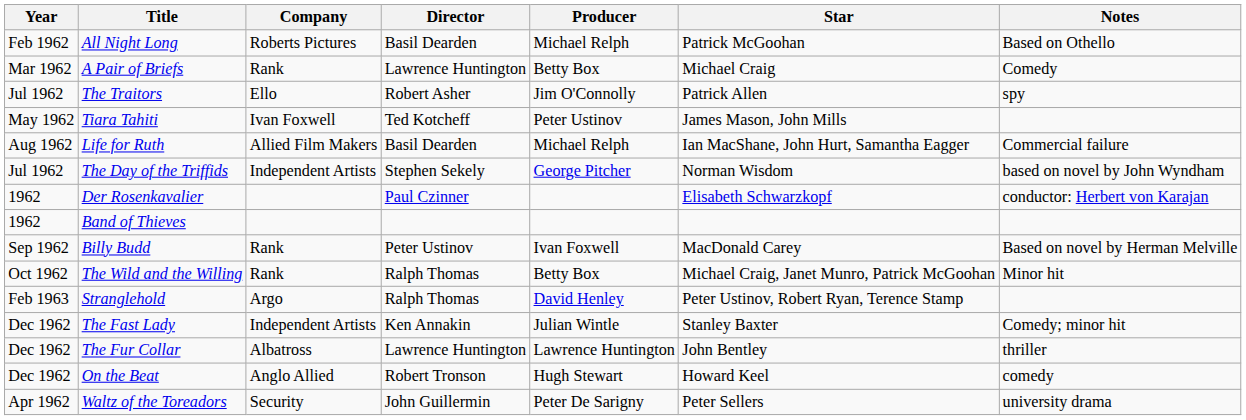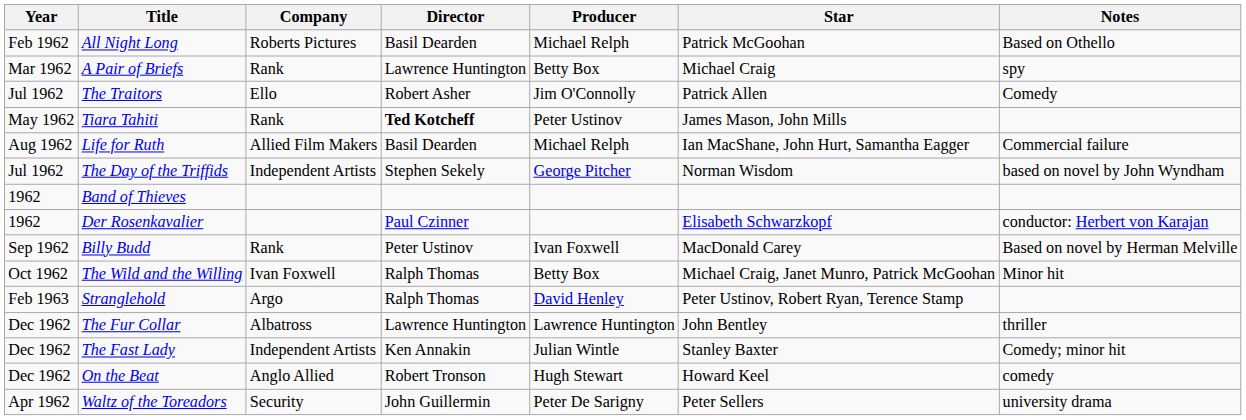 <table class="wikitable sortable">
 <tr>
 <th>Year</th>
 <th>Title</th>
 <th>Company</th>
 <th>Director</th>
 <th>Producer</th>
 <th>Star</th>
 <th>Notes</th>
 </tr>
 <tr>
 <td>Feb 1962</td>
 <td><em><a href='#'>All Night Long</a></em></td>
 <td>Roberts Pictures</td>
 <td>Basil Dearden</td>
 <td>Michael Relph</td>
 <td>Patrick McGoohan</td>
 <td>Based on Othello</td>
 </tr>
 <tr>
 <td>Mar 1962</td>
 <td><em><a href='#'>A Pair of Briefs</a></em></td>
 <td>Rank</td>
 <td>Lawrence Huntington</td>
 <td>Betty Box</td>
 <td>Michael Craig</td>
-<td>Comedy</td>
+<td>spy</td>
 </tr>
 <tr>
 <td>Jul 1962</td>
 <td><em><a href='#'>The Traitors</a></em></td>
 <td>Ello</td>
 <td>Robert Asher</td>
 <td>Jim O'Connolly</td>
 <td>Patrick Allen</td>
-<td>spy</td>
+<td>Comedy</td>
 </tr>
 <tr>
 <td>May 1962</td>
 <td><em><a href='#'>Tiara Tahiti</a></em></td>
-<td>Ivan Foxwell</td>
-<td>Ted Kotcheff</td>
+<td>Rank</td>
+<td><strong>Ted Kotcheff</strong></td>
 <td>Peter Ustinov</td>
 <td>James Mason, John Mills</td>
 <td></td>
 </tr>
 <tr>
 <td>Aug 1962</td>
 <td><em><a href='#'>Life for Ruth</a></em></td>
 <td>Allied Film Makers</td>
 <td>Basil Dearden</td>
 <td>Michael Relph</td>
 <td>Ian MacShane, John Hurt, Samantha Eagger</td>
 <td>Commercial failure</td>
 </tr>
 <tr>
 <td>Jul 1962</td>
 <td><em><a href='#'>The Day of the Triffids</a></em></td>
 <td>Independent Artists</td>
 <td>Stephen Sekely</td>
 <td><a href='#'>George Pitcher</a></td>
 <td>Norman Wisdom</td>
 <td>based on novel by John Wyndham</td>
 </tr>
 <tr>
 <td>1962</td>
+<td><em><a href='#'>Band of Thieves</a></em></td>
+<td></td>
+<td></td>
+<td></td>
+<td></td>
+<td></td>
+</tr>
+<tr>
+<td>1962</td>
 <td><em><a href='#'>Der Rosenkavalier</a></em></td>
 <td></td>
 <td><a href='#'>Paul Czinner</a></td>
 <td></td>
 <td><a href='#'>Elisabeth Schwarzkopf</a></td>
 <td>conductor: <a href='#'>Herbert von Karajan</a></td>
-</tr>
-<tr>
-<td>1962</td>
-<td><em><a href='#'>Band of Thieves</a></em></td>
-<td></td>
-<td></td>
-<td></td>
-<td></td>
-<td></td>
 </tr>
 <tr>
 <td>Sep 1962</td>
 <td><em><a href='#'>Billy Budd</a></em></td>
 <td>Rank</td>
 <td>Peter Ustinov</td>
 <td>Ivan Foxwell</td>
 <td>MacDonald Carey</td>
 <td>Based on novel by Herman Melville</td>
 </tr>
 <tr>
 <td>Oct 1962</td>
 <td><em><a href='#'>The Wild and the Willing</a></em></td>
-<td>Rank</td>
+<td>Ivan Foxwell</td>
 <td>Ralph Thomas</td>
 <td>Betty Box</td>
 <td>Michael Craig, Janet Munro, Patrick McGoohan</td>
 <td>Minor hit</td>
 </tr>
 <tr>
 <td>Feb 1963</td>
 <td><em><a href='#'>Stranglehold</a></em></td>
 <td>Argo</td>
 <td>Ralph Thomas</td>
 <td><a href='#'>David Henley</a></td>
 <td>Peter Ustinov, Robert Ryan, Terence Stamp</td>
 <td></td>
 </tr>
 <tr>
 <td>Dec 1962</td>
+<td><em><a href='#'>The Fur Collar</a></em></td>
+<td>Albatross</td>
+<td>Lawrence Huntington</td>
+<td>Lawrence Huntington</td>
+<td>John Bentley</td>
+<td>thriller</td>
+</tr>
+<tr>
+<td>Dec 1962</td>
 <td><em><a href='#'>The Fast Lady</a></em></td>
 <td>Independent Artists</td>
 <td>Ken Annakin</td>
 <td>Julian Wintle</td>
 <td>Stanley Baxter</td>
 <td>Comedy; minor hit</td>
-</tr>
-<tr>
-<td>Dec 1962</td>
-<td><em><a href='#'>The Fur Collar</a></em></td>
-<td>Albatross</td>
-<td>Lawrence Huntington</td>
-<td>Lawrence Huntington</td>
-<td>John Bentley</td>
-<td>thriller</td>
 </tr>
 <tr>
 <td>Dec 1962</td>
 <td><em><a href='#'>On the Beat</a></em></td>
 <td>Anglo Allied</td>
 <td>Robert Tronson</td>
 <td>Hugh Stewart</td>
 <td>Howard Keel</td>
 <td>comedy</td>
 </tr>
 <tr>
 <td>Apr 1962</td>
 <td><em><a href='#'>Waltz of the Toreadors</a></em></td>
 <td>Security</td>
 <td>John Guillermin</td>
 <td>Peter De Sarigny</td>
 <td>Peter Sellers</td>
 <td>university drama</td>
 </tr>
 </table>
